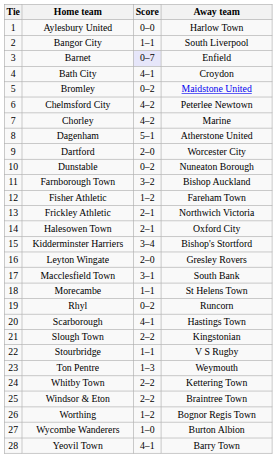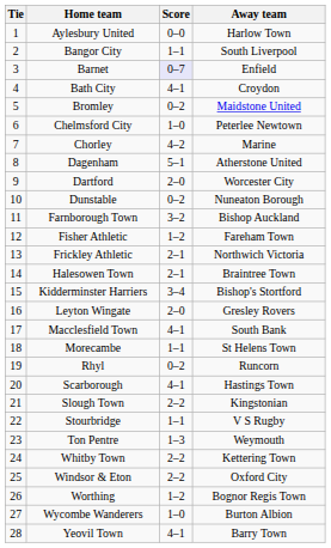 <table class="wikitable" style="text-align:center;">
 <tr>
 <th width=20>Tie</th>
 <th width=175>Home team</th>
 <th width=20>Score</th>
 <th width=175>Away team</th>
 </tr>
 <tr>
 <td>1</td>
 <td>Aylesbury United</td>
 <td>0–0</td>
 <td>Harlow Town</td>
 </tr>
 <tr>
 <td>2</td>
 <td>Bangor City</td>
 <td>1–1</td>
 <td>South Liverpool</td>
 </tr>
 <tr>
 <td>3</td>
 <td>Barnet</td>
 <td style="background: lavender;">0–7</td>
 <td>Enfield</td>
 </tr>
 <tr>
 <td>4</td>
 <td>Bath City</td>
 <td>4–1</td>
 <td>Croydon</td>
 </tr>
 <tr>
 <td>5</td>
 <td>Bromley</td>
 <td>0–2</td>
 <td><a href='#'>Maidstone United</a></td>
 </tr>
 <tr>
 <td>6</td>
 <td>Chelmsford City</td>
-<td>4–2</td>
+<td>1–0</td>
 <td>Peterlee Newtown</td>
 </tr>
 <tr>
 <td>7</td>
 <td>Chorley</td>
 <td>4–2</td>
 <td>Marine</td>
 </tr>
 <tr>
 <td>8</td>
 <td>Dagenham</td>
 <td>5–1</td>
 <td>Atherstone United</td>
 </tr>
 <tr>
 <td>9</td>
 <td>Dartford</td>
 <td>2–0</td>
 <td>Worcester City</td>
 </tr>
 <tr>
 <td>10</td>
 <td>Dunstable</td>
 <td>0–2</td>
 <td>Nuneaton Borough</td>
 </tr>
 <tr>
 <td>11</td>
 <td>Farnborough Town</td>
 <td>3–2</td>
 <td>Bishop Auckland</td>
 </tr>
 <tr>
 <td>12</td>
 <td>Fisher Athletic</td>
 <td>1–2</td>
 <td>Fareham Town</td>
 </tr>
 <tr>
 <td>13</td>
 <td>Frickley Athletic</td>
 <td>2–1</td>
 <td>Northwich Victoria</td>
 </tr>
 <tr>
 <td>14</td>
 <td>Halesowen Town</td>
 <td>2–1</td>
-<td>Oxford City</td>
+<td>Braintree Town</td>
 </tr>
 <tr>
 <td>15</td>
 <td>Kidderminster Harriers</td>
 <td>3–4</td>
 <td>Bishop's Stortford</td>
 </tr>
 <tr>
 <td>16</td>
 <td>Leyton Wingate</td>
 <td>2–0</td>
 <td>Gresley Rovers</td>
 </tr>
 <tr>
 <td>17</td>
 <td>Macclesfield Town</td>
-<td>3–1</td>
+<td>4–1</td>
 <td>South Bank</td>
 </tr>
 <tr>
 <td>18</td>
 <td>Morecambe</td>
 <td>1–1</td>
 <td>St Helens Town</td>
 </tr>
 <tr>
 <td>19</td>
 <td>Rhyl</td>
 <td>0–2</td>
 <td>Runcorn</td>
 </tr>
 <tr>
 <td>20</td>
 <td>Scarborough</td>
 <td>4–1</td>
 <td>Hastings Town</td>
 </tr>
 <tr>
 <td>21</td>
 <td>Slough Town</td>
 <td>2–2</td>
 <td>Kingstonian</td>
 </tr>
 <tr>
 <td>22</td>
 <td>Stourbridge</td>
 <td>1–1</td>
 <td>V S Rugby</td>
 </tr>
 <tr>
 <td>23</td>
 <td>Ton Pentre</td>
 <td>1–3</td>
 <td>Weymouth</td>
 </tr>
 <tr>
 <td>24</td>
 <td>Whitby Town</td>
 <td>2–2</td>
 <td>Kettering Town</td>
 </tr>
 <tr>
 <td>25</td>
 <td>Windsor & Eton</td>
 <td>2–2</td>
-<td>Braintree Town</td>
+<td>Oxford City</td>
 </tr>
 <tr>
 <td>26</td>
 <td>Worthing</td>
 <td>1–2</td>
 <td>Bognor Regis Town</td>
 </tr>
 <tr>
 <td>27</td>
 <td>Wycombe Wanderers</td>
 <td>1–0</td>
 <td>Burton Albion</td>
 </tr>
 <tr>
 <td>28</td>
 <td>Yeovil Town</td>
 <td>4–1</td>
 <td>Barry Town</td>
 </tr>
 </table>
